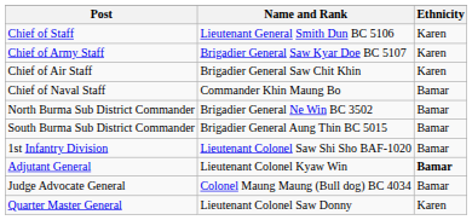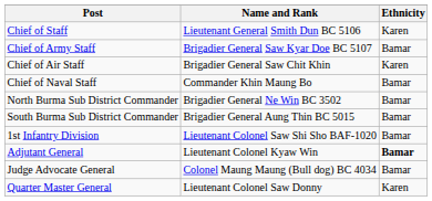 <table class="wikitable">
 <tr>
 </tr>
 <tr>
 <th style="text-align: center">Post</th>
 <th ! cellpadding="2" style="text-align: center">Name and Rank</th>
 <th ! style="text-align: center">Ethnicity</th>
 </tr>
 <tr>
 <td><a href='#'>Chief of Staff</a></td>
 <td><a href='#'>Lieutenant General</a> <a href='#'>Smith Dun</a> BC 5106</td>
 <td>Karen</td>
 </tr>
 <tr>
 <td><a href='#'>Chief of Army Staff</a></td>
 <td><a href='#'>Brigadier General</a> <a href='#'>Saw Kyar Doe</a> BC 5107</td>
-<td>Karen</td>
+<td>Bamar</td>
 </tr>
 <tr>
 <td>Chief of Air Staff</td>
 <td>Brigadier General Saw Chit Khin</td>
 <td>Karen</td>
 </tr>
 <tr>
 <td>Chief of Naval Staff</td>
 <td>Commander Khin Maung Bo</td>
 <td>Bamar</td>
 </tr>
 <tr>
 <td>North Burma Sub District Commander</td>
 <td>Brigadier General <a href='#'>Ne Win</a> BC 3502</td>
 <td>Bamar</td>
 </tr>
 <tr>
 <td>South Burma Sub District Commander</td>
 <td>Brigadier General Aung Thin BC 5015</td>
 <td>Bamar</td>
 </tr>
 <tr>
 <td>1st <a href='#'>Infantry Division</a></td>
 <td><a href='#'>Lieutenant Colonel</a> Saw Shi Sho BAF-1020</td>
 <td>Bamar</td>
 </tr>
 <tr>
 <td><a href='#'>Adjutant General</a></td>
 <td>Lieutenant Colonel Kyaw Win</td>
 <td><strong>Bamar</strong></td>
 </tr>
 <tr>
 <td>Judge Advocate General</td>
 <td><a href='#'>Colonel</a> Maung Maung (Bull dog) BC 4034</td>
 <td>Bamar</td>
 </tr>
 <tr>
 <td><a href='#'>Quarter Master General</a></td>
 <td>Lieutenant Colonel Saw Donny</td>
 <td>Karen</td>
 </tr>
 </table>
